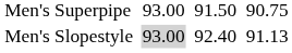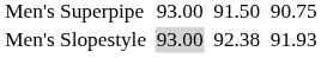 <table>
 <tr>
 <td>Men's Superpipe</td>
 <td></td>
 <td>93.00</td>
 <td></td>
 <td>91.50</td>
 <td></td>
 <td>90.75</td>
 </tr>
 <tr>
 <td>Men's Slopestyle</td>
 <td></td>
 <td style="background: lightgrey;">93.00</td>
 <td></td>
-<td>92.40</td>
+<td>92.38</td>
 <td></td>
-<td>91.13</td>
+<td>91.93</td>
 </tr>
 </table>
